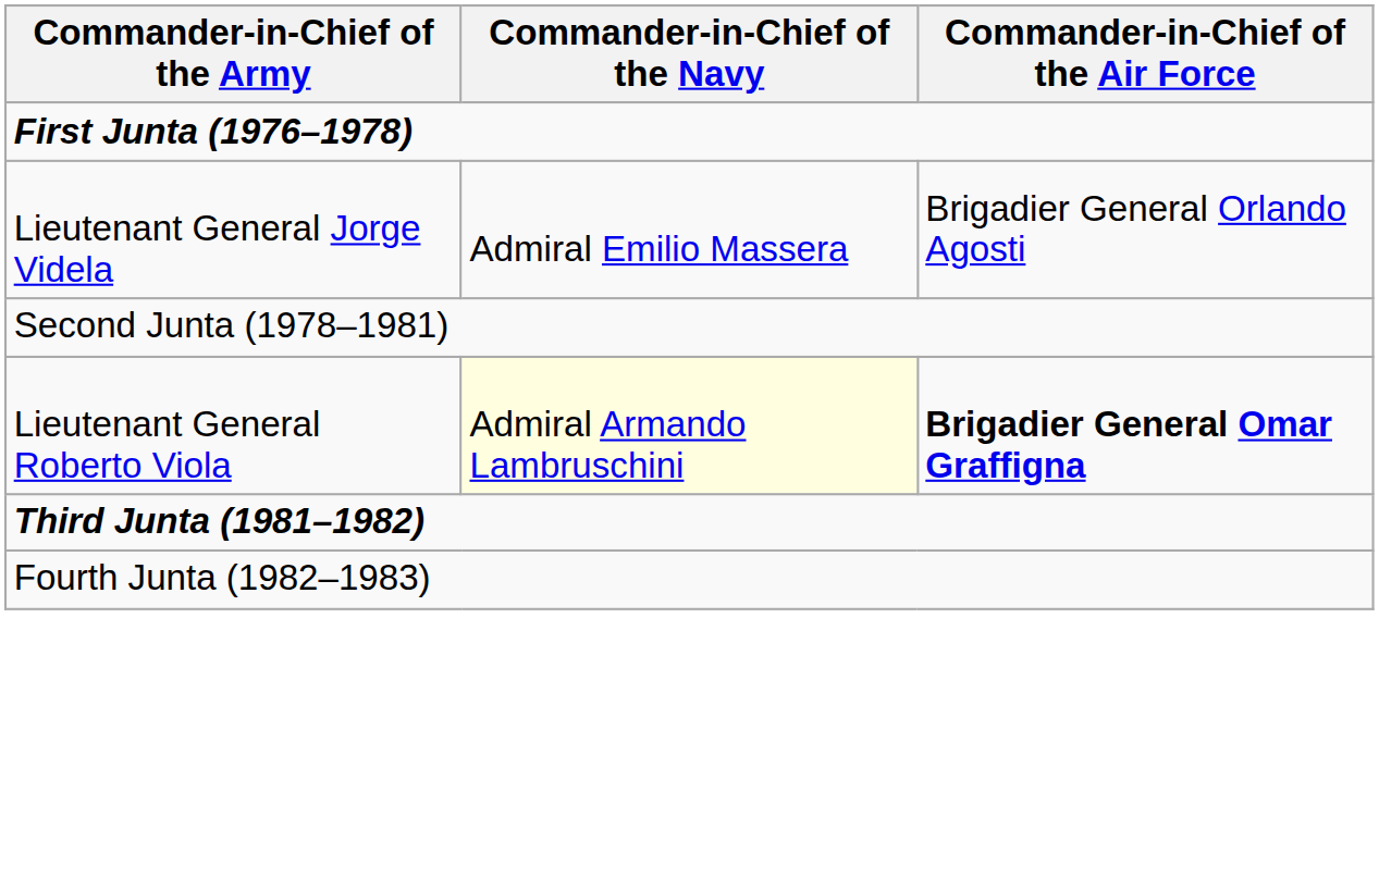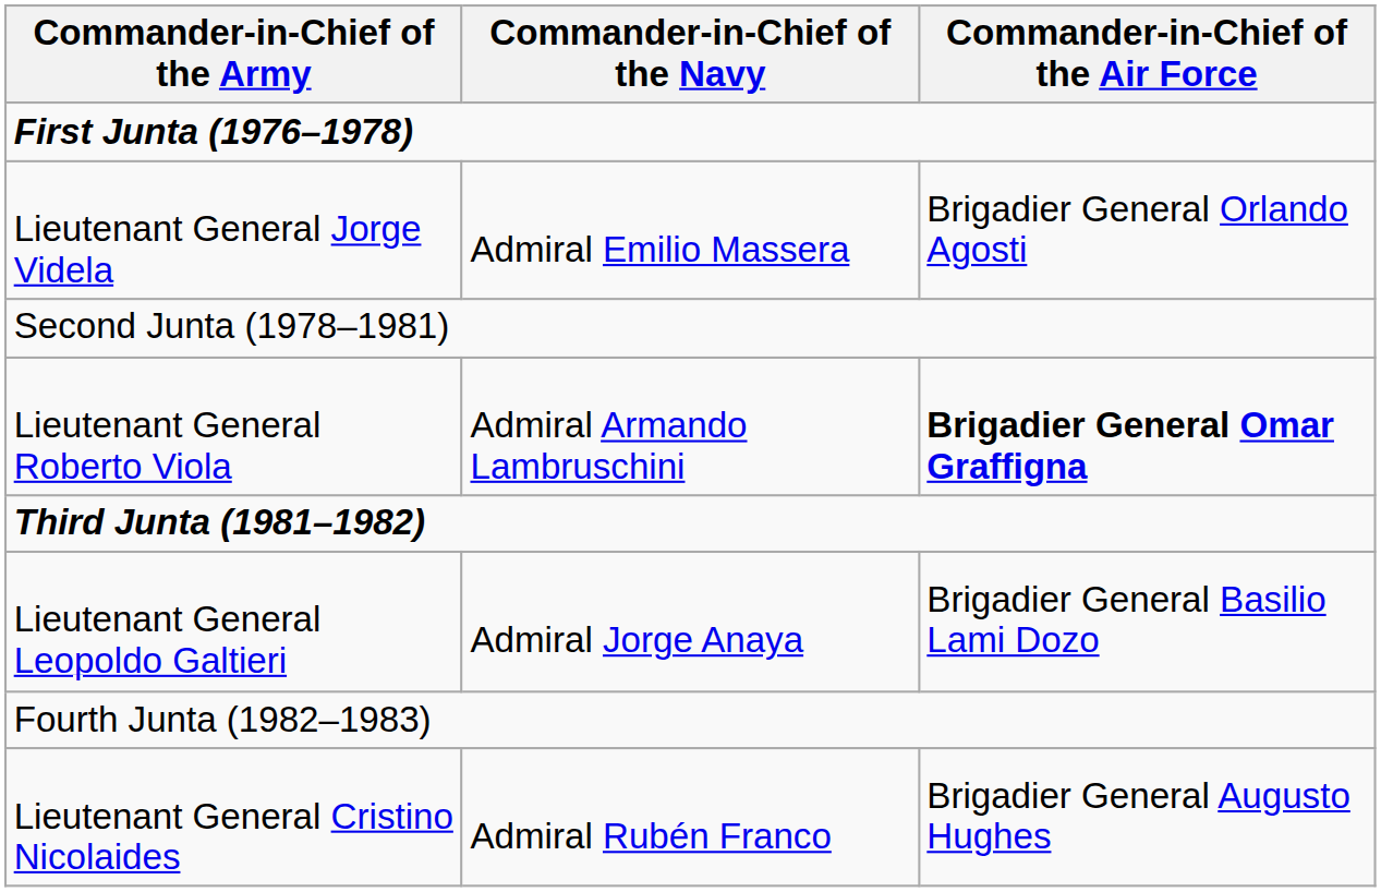 <table class="wikitable">
 <tr>
 <th style="width:300px;">Commander-in-Chief of the <a href='#'>Army</a></th>
 <th style="width:300px;">Commander-in-Chief of the <a href='#'>Navy</a></th>
 <th style="width:300px;">Commander-in-Chief of the <a href='#'>Air Force</a></th>
 </tr>
 <tr>
 <td colspan="3"><strong><em>First Junta<em> (1976–1978)<strong></td>
 </tr>
 <tr>
 <td><br>Lieutenant General <a href='#'>Jorge Videla</a></td>
 <td><br>Admiral <a href='#'>Emilio Massera</a></td>
 <td>Brigadier General <a href='#'>Orlando Agosti</a></td>
 </tr>
 <tr>
 <td colspan="3"></em></strong>Second Junta</em> (1978–1981)</strong></td>
 </tr>
 <tr>
 <td><br>Lieutenant General <a href='#'>Roberto Viola</a></td>
-<td style="background: lightyellow;"><br>Admiral <a href='#'>Armando Lambruschini</a></td>
+<td><br>Admiral <a href='#'>Armando Lambruschini</a></td>
 <td><strong><br>Brigadier General <a href='#'>Omar Graffigna</a></strong></td>
 </tr>
 <tr>
 <td colspan="3"><strong><em>Third Junta<em> (1981–1982)<strong></td>
 </tr>
 <tr>
+<td><br>Lieutenant General <a href='#'>Leopoldo Galtieri</a></td>
+<td><br>Admiral <a href='#'>Jorge Anaya</a></td>
+<td>Brigadier General <a href='#'>Basilio Lami Dozo</a></td>
+</tr>
+<tr>
 <td colspan="3"></em></strong>Fourth Junta</em> (1982–1983)</strong></td>
 </tr>
+<tr>
+<td><br>Lieutenant General <a href='#'>Cristino Nicolaides</a></td>
+<td><br>Admiral <a href='#'>Rubén Franco</a></td>
+<td>Brigadier General <a href='#'>Augusto Hughes</a></td>
+</tr>
 </table>
